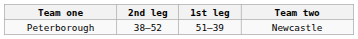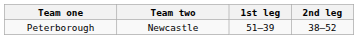 <table class="wikitable" style="text-align: center">
 <tr>
 <th width=150>Team one</th>
+<th width=150>Team two</th>
+<th width=80>1st leg</th>
 <th width=80>2nd leg</th>
-<th width=80>1st leg</th>
-<th width=150>Team two</th>
 </tr>
 <tr>
 <td>Peterborough</td>
+<td>Newcastle</td>
+<td>51–39</td>
 <td>38—52</td>
-<td>51–39</td>
-<td>Newcastle</td>
 </tr>
 </table>
